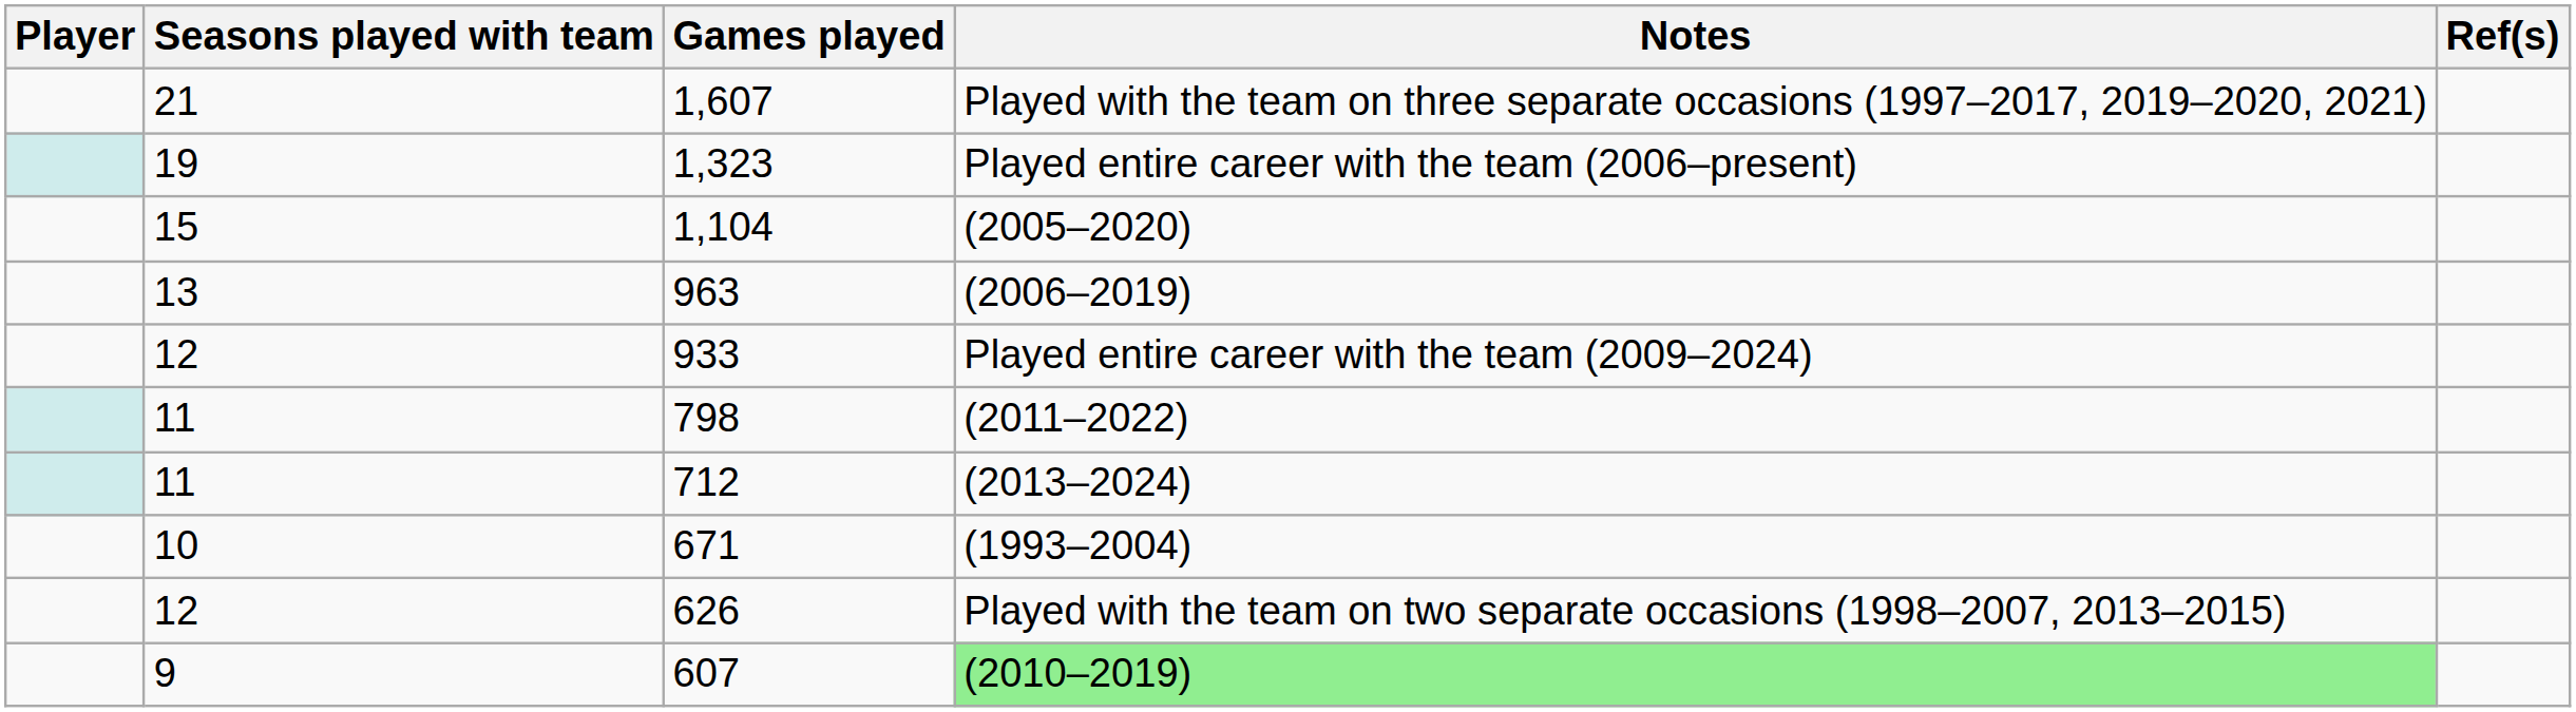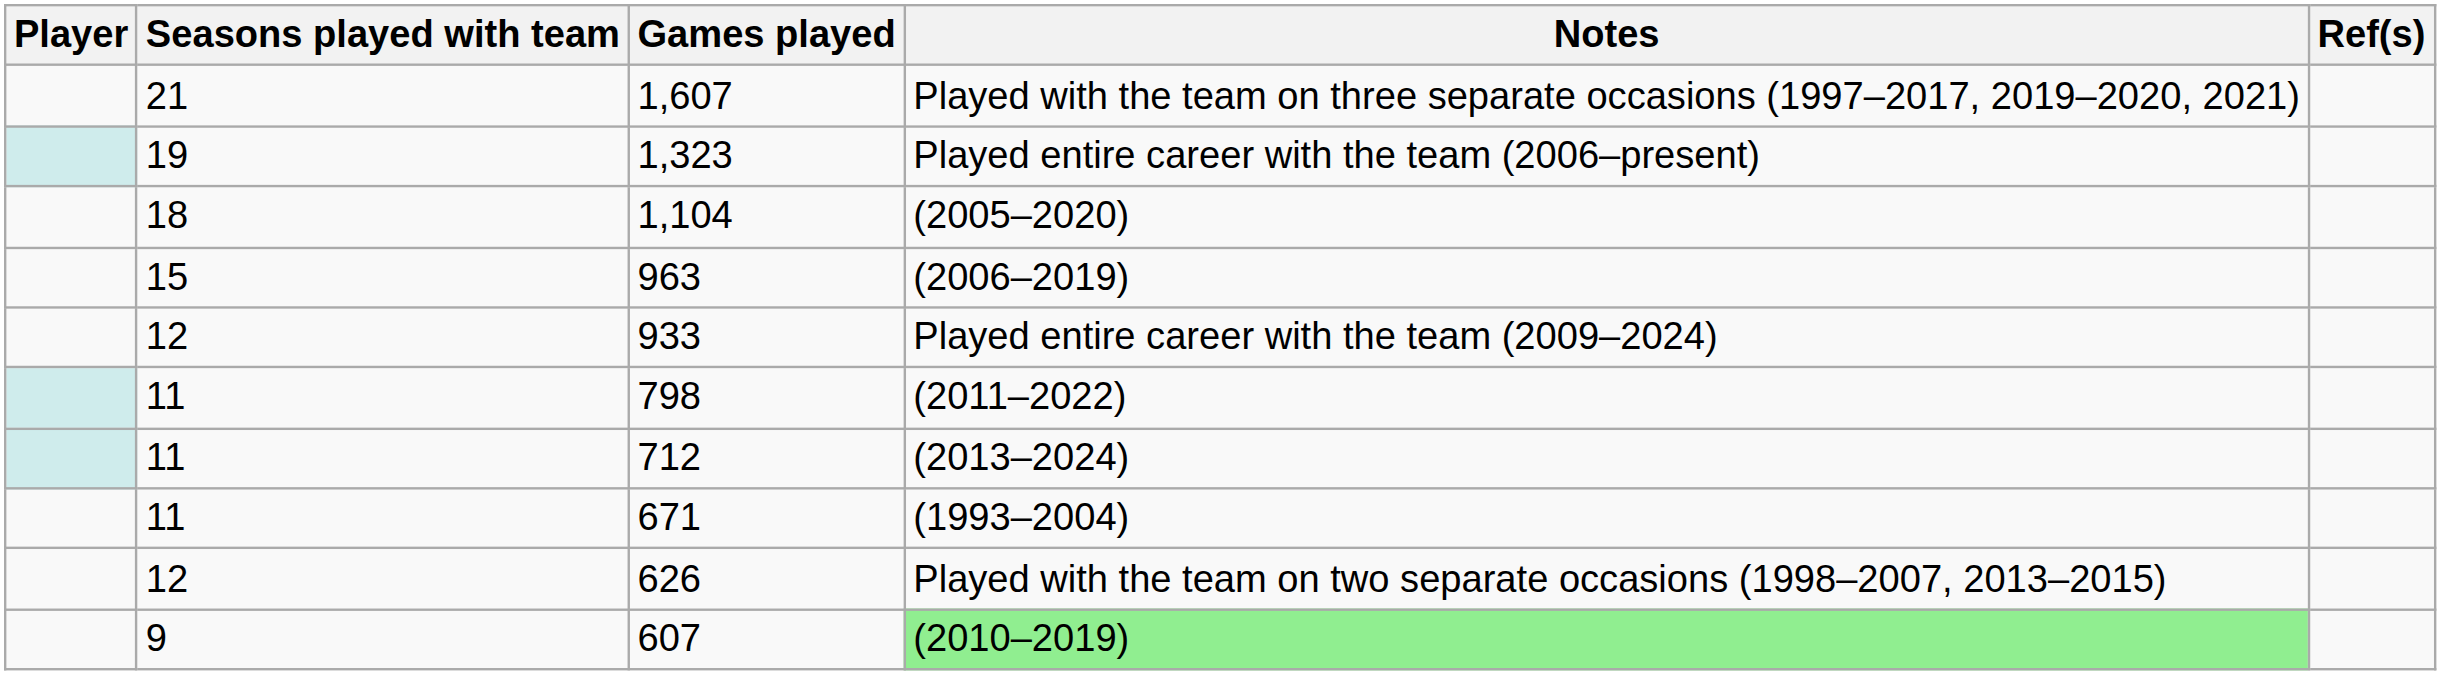 <table class="wikitable sortable plainrowheaders">
 <tr>
 <th scope="col">Player</th>
 <th scope="col">Seasons played with team</th>
 <th scope="col">Games played</th>
 <th scope="col">Notes</th>
 <th scope="col" class="unsortable">Ref(s)</th>
 </tr>
 <tr>
 <td></td>
 <td>21</td>
 <td>1,607</td>
 <td>Played with the team on three separate occasions (1997–2017, 2019–2020, 2021)</td>
 <td></td>
 </tr>
 <tr>
 <td style="background:#CFECEC"></td>
 <td>19</td>
 <td>1,323</td>
 <td>Played entire career with the team (2006–present)</td>
 <td></td>
 </tr>
 <tr>
 <td></td>
-<td>15</td>
+<td>18</td>
 <td>1,104</td>
 <td>(2005–2020)</td>
 <td></td>
 </tr>
 <tr>
 <td></td>
-<td>13</td>
+<td>15</td>
 <td>963</td>
 <td>(2006–2019)</td>
 <td></td>
 </tr>
 <tr>
 <td></td>
 <td>12</td>
 <td>933</td>
 <td>Played entire career with the team (2009–2024)</td>
 <td></td>
 </tr>
 <tr>
 <td style="background:#CFECEC"></td>
 <td>11</td>
 <td>798</td>
 <td>(2011–2022)</td>
 <td></td>
 </tr>
 <tr>
 <td style="background:#CFECEC"></td>
 <td>11</td>
 <td>712</td>
 <td>(2013–2024)</td>
 <td></td>
 </tr>
 <tr>
 <td></td>
-<td>10</td>
+<td>11</td>
 <td>671</td>
 <td>(1993–2004)</td>
 <td></td>
 </tr>
 <tr>
 <td></td>
 <td>12</td>
 <td>626</td>
 <td>Played with the team on two separate occasions (1998–2007, 2013–2015)</td>
 <td></td>
 </tr>
 <tr>
 <td></td>
 <td>9</td>
 <td>607</td>
 <td style="background: lightgreen;">(2010–2019)</td>
 <td></td>
 </tr>
 </table>
